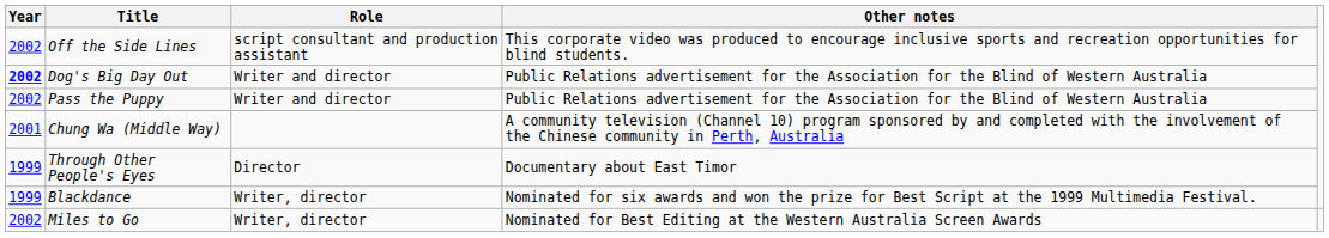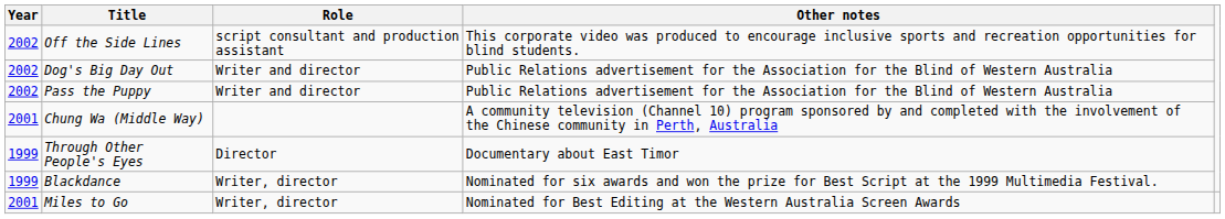 <table class="wikitable">
 <tr>
 <th>Year</th>
 <th>Title</th>
 <th>Role</th>
 <th>Other notes</th>
 </tr>
 <tr>
 <td><a href='#'>2002</a></td>
 <td><em>Off the Side Lines</em></td>
 <td>script consultant and production assistant</td>
 <td>This corporate video was produced to encourage inclusive sports and recreation opportunities for blind students.</td>
 </tr>
 <tr>
-<td><strong><a href='#'>2002</a></strong></td>
+<td><a href='#'>2002</a></td>
 <td><em>Dog's Big Day Out</em></td>
 <td>Writer and director</td>
 <td>Public Relations advertisement for the Association for the Blind of Western Australia</td>
 </tr>
 <tr>
 <td><a href='#'>2002</a></td>
 <td><em>Pass the Puppy</em></td>
 <td>Writer and director</td>
 <td>Public Relations advertisement for the Association for the Blind of Western Australia</td>
 </tr>
 <tr hi>
 <td><a href='#'>2001</a></td>
 <td><em>Chung Wa (Middle Way)</em></td>
 <td></td>
 <td>A community television (Channel 10) program sponsored by and completed with the involvement of the Chinese community in <a href='#'>Perth</a>, <a href='#'>Australia</a></td>
 </tr>
 <tr>
 <td><a href='#'>1999</a></td>
 <td><em>Through Other People's Eyes</em></td>
 <td>Director</td>
 <td>Documentary about East Timor</td>
 </tr>
 <tr>
 <td><a href='#'>1999</a></td>
 <td><em>Blackdance</em></td>
 <td>Writer, director</td>
 <td>Nominated for six awards and won the prize for Best Script at the 1999 Multimedia Festival.</td>
 </tr>
 <tr>
-<td><a href='#'>2002</a></td>
+<td><a href='#'>2001</a></td>
 <td><em>Miles to Go</em></td>
 <td>Writer, director</td>
 <td>Nominated for Best Editing at the Western Australia Screen Awards</td>
 <td></td>
 </tr>
 </table>
